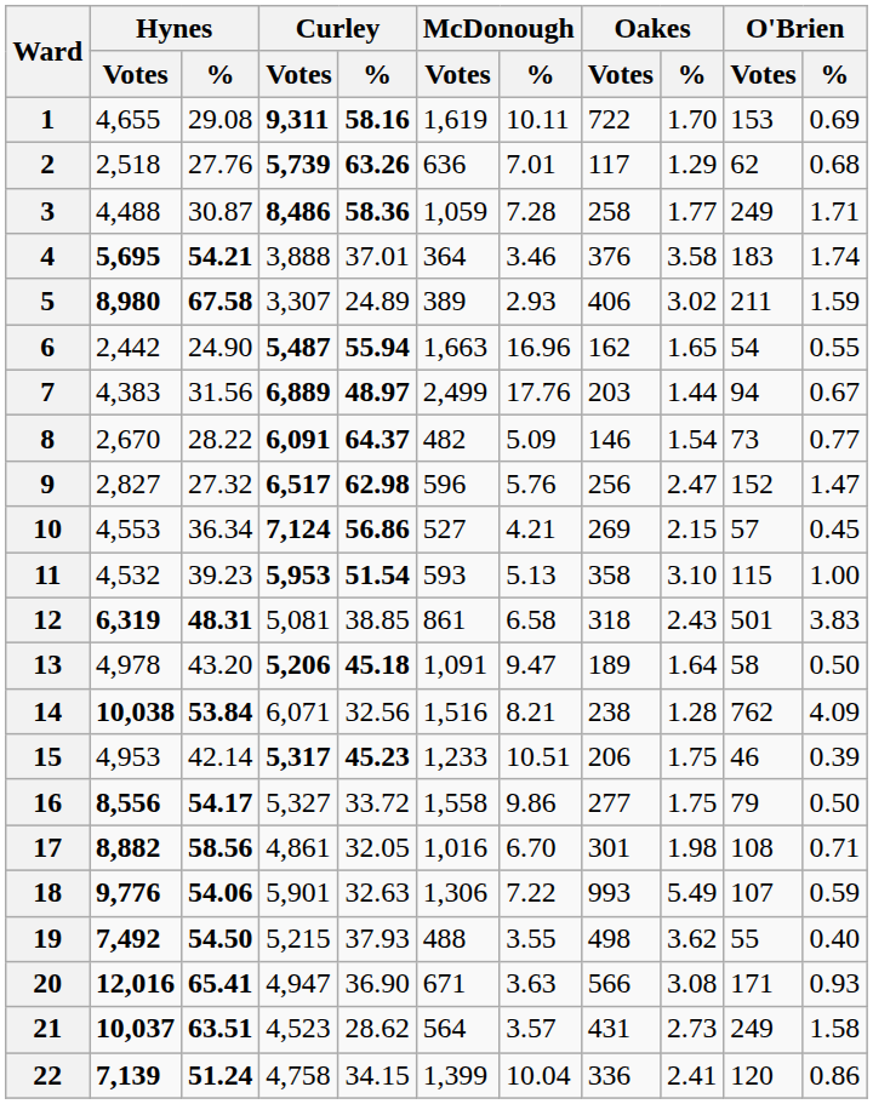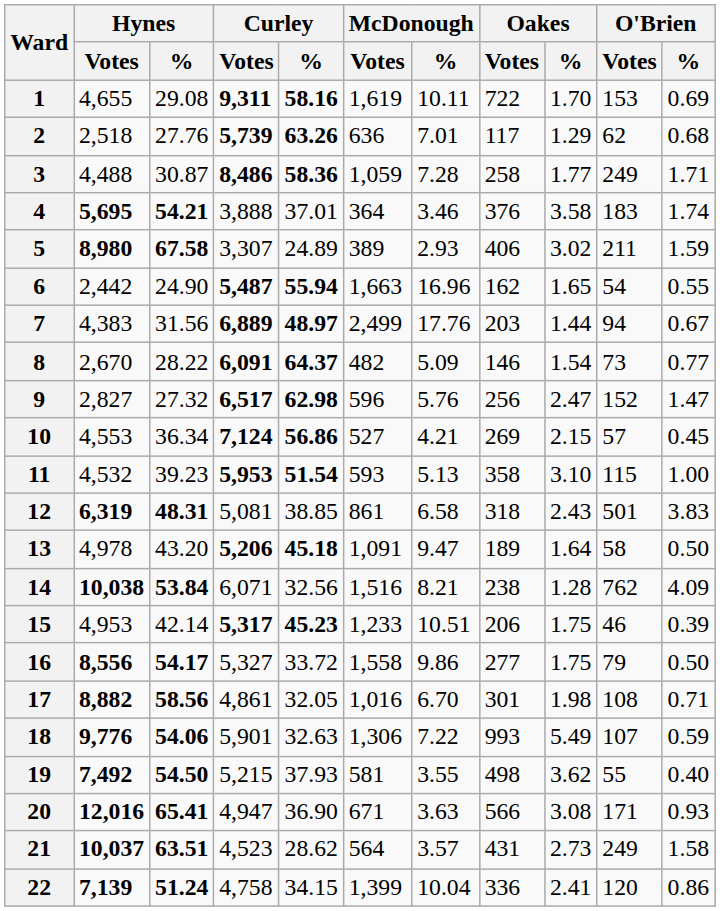 <table class="wikitable">
 <tr>
 <th rowspan="2">Ward</th>
 <th colspan="2">Hynes</th>
 <th colspan="2">Curley</th>
 <th colspan="2">McDonough</th>
 <th colspan="2">Oakes</th>
 <th colspan="2">O'Brien</th>
 </tr>
 <tr>
 <th>Votes</th>
 <th>%</th>
 <th>Votes</th>
 <th>%</th>
 <th>Votes</th>
 <th>%</th>
 <th>Votes</th>
 <th>%</th>
 <th>Votes</th>
 <th>%</th>
 </tr>
 <tr>
 <th>1</th>
 <td>4,655</td>
 <td>29.08</td>
 <td><strong>9,311</strong></td>
 <td><strong>58.16</strong></td>
 <td>1,619</td>
 <td>10.11</td>
 <td>722</td>
 <td>1.70</td>
 <td>153</td>
 <td>0.69</td>
 </tr>
 <tr>
 <th>2</th>
 <td>2,518</td>
 <td>27.76</td>
 <td><strong>5,739</strong></td>
 <td><strong>63.26</strong></td>
 <td>636</td>
 <td>7.01</td>
 <td>117</td>
 <td>1.29</td>
 <td>62</td>
 <td>0.68</td>
 </tr>
 <tr>
 <th>3</th>
 <td>4,488</td>
 <td>30.87</td>
 <td><strong>8,486</strong></td>
 <td><strong>58.36</strong></td>
 <td>1,059</td>
 <td>7.28</td>
 <td>258</td>
 <td>1.77</td>
 <td>249</td>
 <td>1.71</td>
 </tr>
 <tr>
 <th>4</th>
 <td><strong>5,695</strong></td>
 <td><strong>54.21</strong></td>
 <td>3,888</td>
 <td>37.01</td>
 <td>364</td>
 <td>3.46</td>
 <td>376</td>
 <td>3.58</td>
 <td>183</td>
 <td>1.74</td>
 </tr>
 <tr>
 <th>5</th>
 <td><strong>8,980</strong></td>
 <td><strong>67.58</strong></td>
 <td>3,307</td>
 <td>24.89</td>
 <td>389</td>
 <td>2.93</td>
 <td>406</td>
 <td>3.02</td>
 <td>211</td>
 <td>1.59</td>
 </tr>
 <tr>
 <th>6</th>
 <td>2,442</td>
 <td>24.90</td>
 <td><strong>5,487</strong></td>
 <td><strong>55.94</strong></td>
 <td>1,663</td>
 <td>16.96</td>
 <td>162</td>
 <td>1.65</td>
 <td>54</td>
 <td>0.55</td>
 </tr>
 <tr>
 <th>7</th>
 <td>4,383</td>
 <td>31.56</td>
 <td><strong>6,889</strong></td>
 <td><strong>48.97</strong></td>
 <td>2,499</td>
 <td>17.76</td>
 <td>203</td>
 <td>1.44</td>
 <td>94</td>
 <td>0.67</td>
 </tr>
 <tr>
 <th>8</th>
 <td>2,670</td>
 <td>28.22</td>
 <td><strong>6,091</strong></td>
 <td><strong>64.37</strong></td>
 <td>482</td>
 <td>5.09</td>
 <td>146</td>
 <td>1.54</td>
 <td>73</td>
 <td>0.77</td>
 </tr>
 <tr>
 <th>9</th>
 <td>2,827</td>
 <td>27.32</td>
 <td><strong>6,517</strong></td>
 <td><strong>62.98</strong></td>
 <td>596</td>
 <td>5.76</td>
 <td>256</td>
 <td>2.47</td>
 <td>152</td>
 <td>1.47</td>
 </tr>
 <tr>
 <th>10</th>
 <td>4,553</td>
 <td>36.34</td>
 <td><strong>7,124</strong></td>
 <td><strong>56.86</strong></td>
 <td>527</td>
 <td>4.21</td>
 <td>269</td>
 <td>2.15</td>
 <td>57</td>
 <td>0.45</td>
 </tr>
 <tr>
 <th>11</th>
 <td>4,532</td>
 <td>39.23</td>
 <td><strong>5,953</strong></td>
 <td><strong>51.54</strong></td>
 <td>593</td>
 <td>5.13</td>
 <td>358</td>
 <td>3.10</td>
 <td>115</td>
 <td>1.00</td>
 </tr>
 <tr>
 <th>12</th>
 <td><strong>6,319</strong></td>
 <td><strong>48.31</strong></td>
 <td>5,081</td>
 <td>38.85</td>
 <td>861</td>
 <td>6.58</td>
 <td>318</td>
 <td>2.43</td>
 <td>501</td>
 <td>3.83</td>
 </tr>
 <tr>
 <th>13</th>
 <td>4,978</td>
 <td>43.20</td>
 <td><strong>5,206</strong></td>
 <td><strong>45.18</strong></td>
 <td>1,091</td>
 <td>9.47</td>
 <td>189</td>
 <td>1.64</td>
 <td>58</td>
 <td>0.50</td>
 </tr>
 <tr>
 <th>14</th>
 <td><strong>10,038</strong></td>
 <td><strong>53.84</strong></td>
 <td>6,071</td>
 <td>32.56</td>
 <td>1,516</td>
 <td>8.21</td>
 <td>238</td>
 <td>1.28</td>
 <td>762</td>
 <td>4.09</td>
 </tr>
 <tr>
 <th>15</th>
 <td>4,953</td>
 <td>42.14</td>
 <td><strong>5,317</strong></td>
 <td><strong>45.23</strong></td>
 <td>1,233</td>
 <td>10.51</td>
 <td>206</td>
 <td>1.75</td>
 <td>46</td>
 <td>0.39</td>
 </tr>
 <tr>
 <th>16</th>
 <td><strong>8,556</strong></td>
 <td><strong>54.17</strong></td>
 <td>5,327</td>
 <td>33.72</td>
 <td>1,558</td>
 <td>9.86</td>
 <td>277</td>
 <td>1.75</td>
 <td>79</td>
 <td>0.50</td>
 </tr>
 <tr>
 <th>17</th>
 <td><strong>8,882</strong></td>
 <td><strong>58.56</strong></td>
 <td>4,861</td>
 <td>32.05</td>
 <td>1,016</td>
 <td>6.70</td>
 <td>301</td>
 <td>1.98</td>
 <td>108</td>
 <td>0.71</td>
 </tr>
 <tr>
 <th>18</th>
 <td><strong>9,776</strong></td>
 <td><strong>54.06</strong></td>
 <td>5,901</td>
 <td>32.63</td>
 <td>1,306</td>
 <td>7.22</td>
 <td>993</td>
 <td>5.49</td>
 <td>107</td>
 <td>0.59</td>
 </tr>
 <tr>
 <th>19</th>
 <td><strong>7,492</strong></td>
 <td><strong>54.50</strong></td>
 <td>5,215</td>
 <td>37.93</td>
-<td>488</td>
+<td>581</td>
 <td>3.55</td>
 <td>498</td>
 <td>3.62</td>
 <td>55</td>
 <td>0.40</td>
 </tr>
 <tr>
 <th>20</th>
 <td><strong>12,016</strong></td>
 <td><strong>65.41</strong></td>
 <td>4,947</td>
 <td>36.90</td>
 <td>671</td>
 <td>3.63</td>
 <td>566</td>
 <td>3.08</td>
 <td>171</td>
 <td>0.93</td>
 </tr>
 <tr>
 <th>21</th>
 <td><strong>10,037</strong></td>
 <td><strong>63.51</strong></td>
 <td>4,523</td>
 <td>28.62</td>
 <td>564</td>
 <td>3.57</td>
 <td>431</td>
 <td>2.73</td>
 <td>249</td>
 <td>1.58</td>
 </tr>
 <tr>
 <th>22</th>
 <td><strong>7,139</strong></td>
 <td><strong>51.24</strong></td>
 <td>4,758</td>
 <td>34.15</td>
 <td>1,399</td>
 <td>10.04</td>
 <td>336</td>
 <td>2.41</td>
 <td>120</td>
 <td>0.86</td>
 </tr>
 </table>
